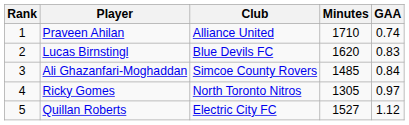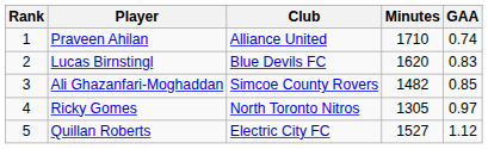 <table class="wikitable">
 <tr>
 <th>Rank</th>
 <th>Player</th>
 <th>Club</th>
 <th>Minutes</th>
 <th>GAA</th>
 </tr>
 <tr>
 <td style="text-align:center">1</td>
 <td><a href='#'>Praveen Ahilan</a></td>
 <td><a href='#'>Alliance United</a></td>
 <td style="text-align:center">1710</td>
 <td style="text-align:center">0.74</td>
 </tr>
 <tr>
 <td style="text-align:center">2</td>
 <td><a href='#'>Lucas Birnstingl</a></td>
 <td><a href='#'>Blue Devils FC</a></td>
 <td style="text-align:center">1620</td>
 <td style="text-align:center">0.83</td>
 </tr>
 <tr>
 <td style="text-align:center">3</td>
 <td><a href='#'>Ali Ghazanfari-Moghaddan</a></td>
 <td><a href='#'>Simcoe County Rovers</a></td>
-<td style="text-align:center">1485</td>
-<td style="text-align:center">0.84</td>
+<td style="text-align:center">1482</td>
+<td style="text-align:center">0.85</td>
 </tr>
 <tr>
 <td style="text-align:center">4</td>
 <td><a href='#'>Ricky Gomes</a></td>
 <td><a href='#'>North Toronto Nitros</a></td>
 <td style="text-align:center">1305</td>
 <td style="text-align:center">0.97</td>
 </tr>
 <tr>
 <td style="text-align:center">5</td>
 <td><a href='#'>Quillan Roberts</a></td>
 <td><a href='#'>Electric City FC</a></td>
 <td style="text-align:center">1527</td>
 <td style="text-align:center">1.12</td>
 </tr>
 </table>
